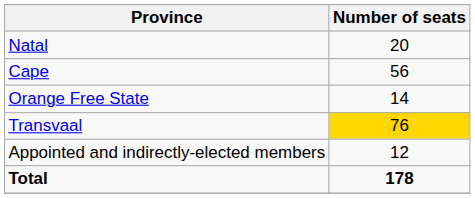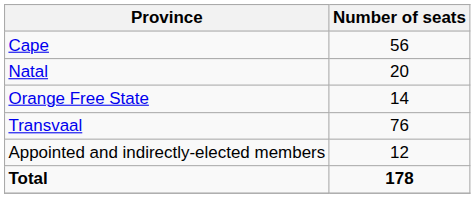 <table class="wikitable">
 <tr>
 <th>Province</th>
 <th>Number of seats</th>
 </tr>
 <tr>
+<td><a href='#'>Cape</a></td>
+<td align="center">56</td>
+</tr>
+<tr>
 <td><a href='#'>Natal</a></td>
 <td align="center">20</td>
-</tr>
-<tr>
-<td><a href='#'>Cape</a></td>
-<td align="center">56</td>
 </tr>
 <tr>
 <td><a href='#'>Orange Free State</a></td>
 <td align="center">14</td>
 </tr>
 <tr>
 <td><a href='#'>Transvaal</a></td>
-<td align="center" style="background: gold;">76</td>
+<td align="center">76</td>
 </tr>
 <tr>
 <td>Appointed and indirectly-elected members</td>
 <td align="center">12</td>
 </tr>
 <tr>
 <td><strong>Total</strong></td>
 <td align="center"><strong>178</strong></td>
 </tr>
 <tr>
 </tr>
 </table>
